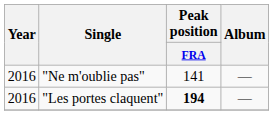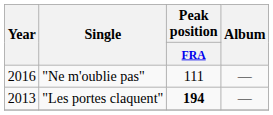 <table class="wikitable">
 <tr>
 <th align="center" rowspan="2">Year</th>
 <th align="center" rowspan="2">Single</th>
 <th align="center" colspan="1">Peak <br>position</th>
 <th align="center" rowspan="2">Album</th>
 </tr>
 <tr>
 <th width="40"><small><a href='#'>FRA</a></small></th>
 </tr>
 <tr>
 <td align="center">2016</td>
 <td>"Ne m'oublie pas"</td>
-<td align="center">141</td>
+<td align="center">111</td>
 <td align="center">—</td>
 </tr>
 <tr>
-<td align="center">2016</td>
+<td align="center">2013</td>
 <td>"Les portes claquent"</td>
 <td align="center"><strong>194<br></strong></td>
 <td align="center">—</td>
 </tr>
 <tr>
 </tr>
 </table>
